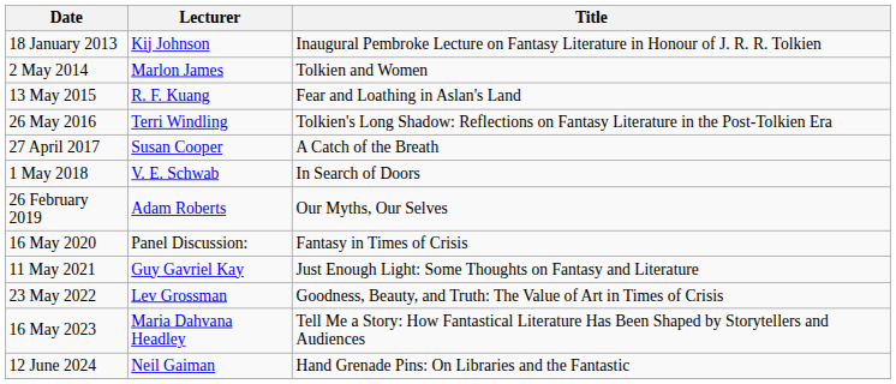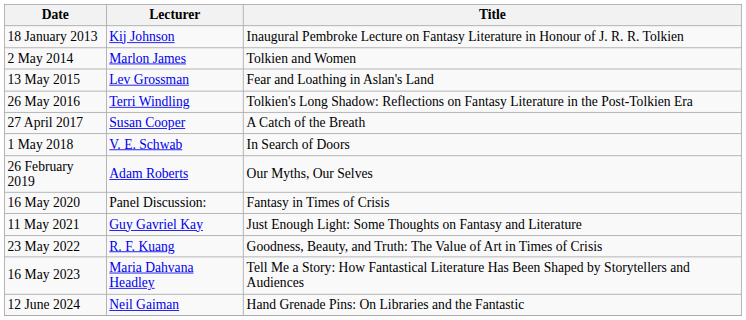 <table class="wikitable">
 <tr>
 <th>Date</th>
 <th>Lecturer</th>
 <th>Title</th>
 </tr>
 <tr>
 <td>18 January 2013</td>
 <td><a href='#'>Kij Johnson</a></td>
 <td>Inaugural Pembroke Lecture on Fantasy Literature in Honour of J. R. R. Tolkien</td>
 </tr>
 <tr>
 <td>2 May 2014</td>
 <td><a href='#'>Marlon James</a></td>
 <td>Tolkien and Women</td>
 </tr>
 <tr>
 <td>13 May 2015</td>
-<td><a href='#'>R. F. Kuang</a></td>
+<td><a href='#'>Lev Grossman</a></td>
 <td>Fear and Loathing in Aslan's Land</td>
 </tr>
 <tr>
 <td>26 May 2016</td>
 <td><a href='#'>Terri Windling</a></td>
 <td>Tolkien's Long Shadow: Reflections on Fantasy Literature in the Post-Tolkien Era</td>
 </tr>
 <tr>
 <td>27 April 2017</td>
 <td><a href='#'>Susan Cooper</a></td>
 <td>A Catch of the Breath</td>
 </tr>
 <tr>
 <td>1 May 2018</td>
 <td><a href='#'>V. E. Schwab</a></td>
 <td>In Search of Doors</td>
 </tr>
 <tr>
 <td>26 February 2019</td>
 <td><a href='#'>Adam Roberts</a></td>
 <td>Our Myths, Our Selves</td>
 </tr>
 <tr>
 <td>16 May 2020</td>
 <td>Panel Discussion:<small></small></td>
 <td>Fantasy in Times of Crisis</td>
 </tr>
 <tr>
 <td>11 May 2021</td>
 <td><a href='#'>Guy Gavriel Kay</a></td>
 <td>Just Enough Light: Some Thoughts on Fantasy and Literature</td>
 </tr>
 <tr>
 <td>23 May 2022</td>
-<td><a href='#'>Lev Grossman</a></td>
+<td><a href='#'>R. F. Kuang</a></td>
 <td>Goodness, Beauty, and Truth: The Value of Art in Times of Crisis</td>
 </tr>
 <tr>
 <td>16 May 2023</td>
 <td><a href='#'>Maria Dahvana Headley</a></td>
 <td>Tell Me a Story: How Fantastical Literature Has Been Shaped by Storytellers and Audiences</td>
 </tr>
 <tr>
 <td>12 June 2024</td>
 <td><a href='#'>Neil Gaiman</a></td>
 <td>Hand Grenade Pins: On Libraries and the Fantastic</td>
 </tr>
 <tr>
 </tr>
 </table>
